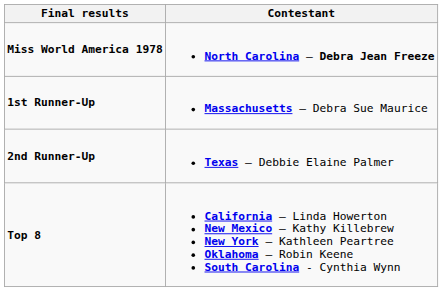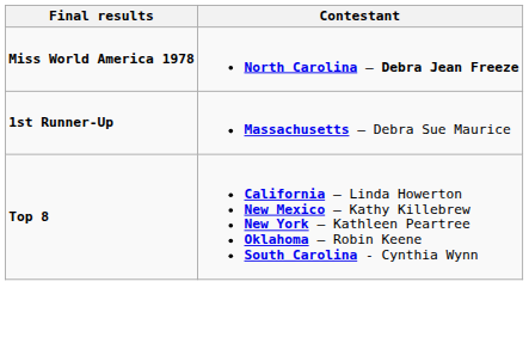 <table class="wikitable sortable" style="font-size: 95%;">
 <tr>
 <th>Final results</th>
 <th>Contestant</th>
 </tr>
 <tr>
 <td><strong>Miss World America 1978</strong></td>
 <td><br><ul><li><strong> <a href='#'>North Carolina</a></strong> – <strong>Debra Jean Freeze</strong></li></ul></td>
 </tr>
 <tr>
 <td><strong>1st Runner-Up</strong></td>
 <td><br><ul><li><strong> <a href='#'>Massachusetts</a></strong> – Debra Sue Maurice</li></ul></td>
 </tr>
 <tr>
-<td><strong>2nd Runner-Up</strong></td>
-<td><br><ul><li><strong> <a href='#'>Texas</a></strong> – Debbie Elaine Palmer</li></ul></td>
-</tr>
-<tr>
 <td><strong>Top 8</strong></td>
 <td><br><ul><li><strong> <a href='#'>California</a></strong> – Linda Howerton</li><li><strong> <a href='#'>New Mexico</a></strong> – Kathy Killebrew</li><li><strong> <a href='#'>New York</a></strong> – Kathleen Peartree</li><li><strong> <a href='#'>Oklahoma</a></strong> – Robin Keene</li><li><strong> <a href='#'>South Carolina</a></strong> - Cynthia Wynn</li></ul></td>
 </tr>
 </table>
